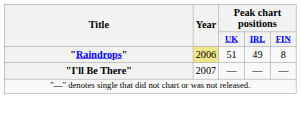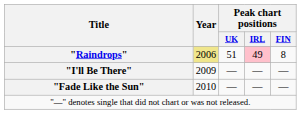 <table class="wikitable plainrowheaders" style="text-align:center;">
 <tr>
 <th scope="col" rowspan="2" style="width:18em;">Title</th>
 <th scope="col" rowspan="2" style="width:1em;">Year</th>
 <th scope="col" colspan="3">Peak chart positions</th>
 </tr>
 <tr>
 <th style="width:2.5em; font-size:85%"><a href='#'>UK</a><br></th>
 <th style="width:2.5em; font-size:85%"><a href='#'>IRL</a><br></th>
 <th style="width:2.5em; font-size:85%"><a href='#'>FIN</a><br></th>
 </tr>
 <tr>
 <th scope="row">"<a href='#'>Raindrops</a>"</th>
 <td style="background: khaki;">2006</td>
 <td>51</td>
-<td>49</td>
+<td style="background: pink;">49</td>
 <td>8</td>
 </tr>
 <tr>
 <th scope="row">"I'll Be There"</th>
-<td>2007</td>
+<td>2009</td>
+<td>—</td>
+<td>—</td>
+<td>—</td>
+</tr>
+<tr>
+<th scope="row">"Fade Like the Sun"</th>
+<td>2010</td>
 <td>—</td>
 <td>—</td>
 <td>—</td>
 </tr>
 <tr>
 <td colspan="5" style="font-size:85%">"—" denotes single that did not chart or was not released.</td>
 </tr>
 </table>
